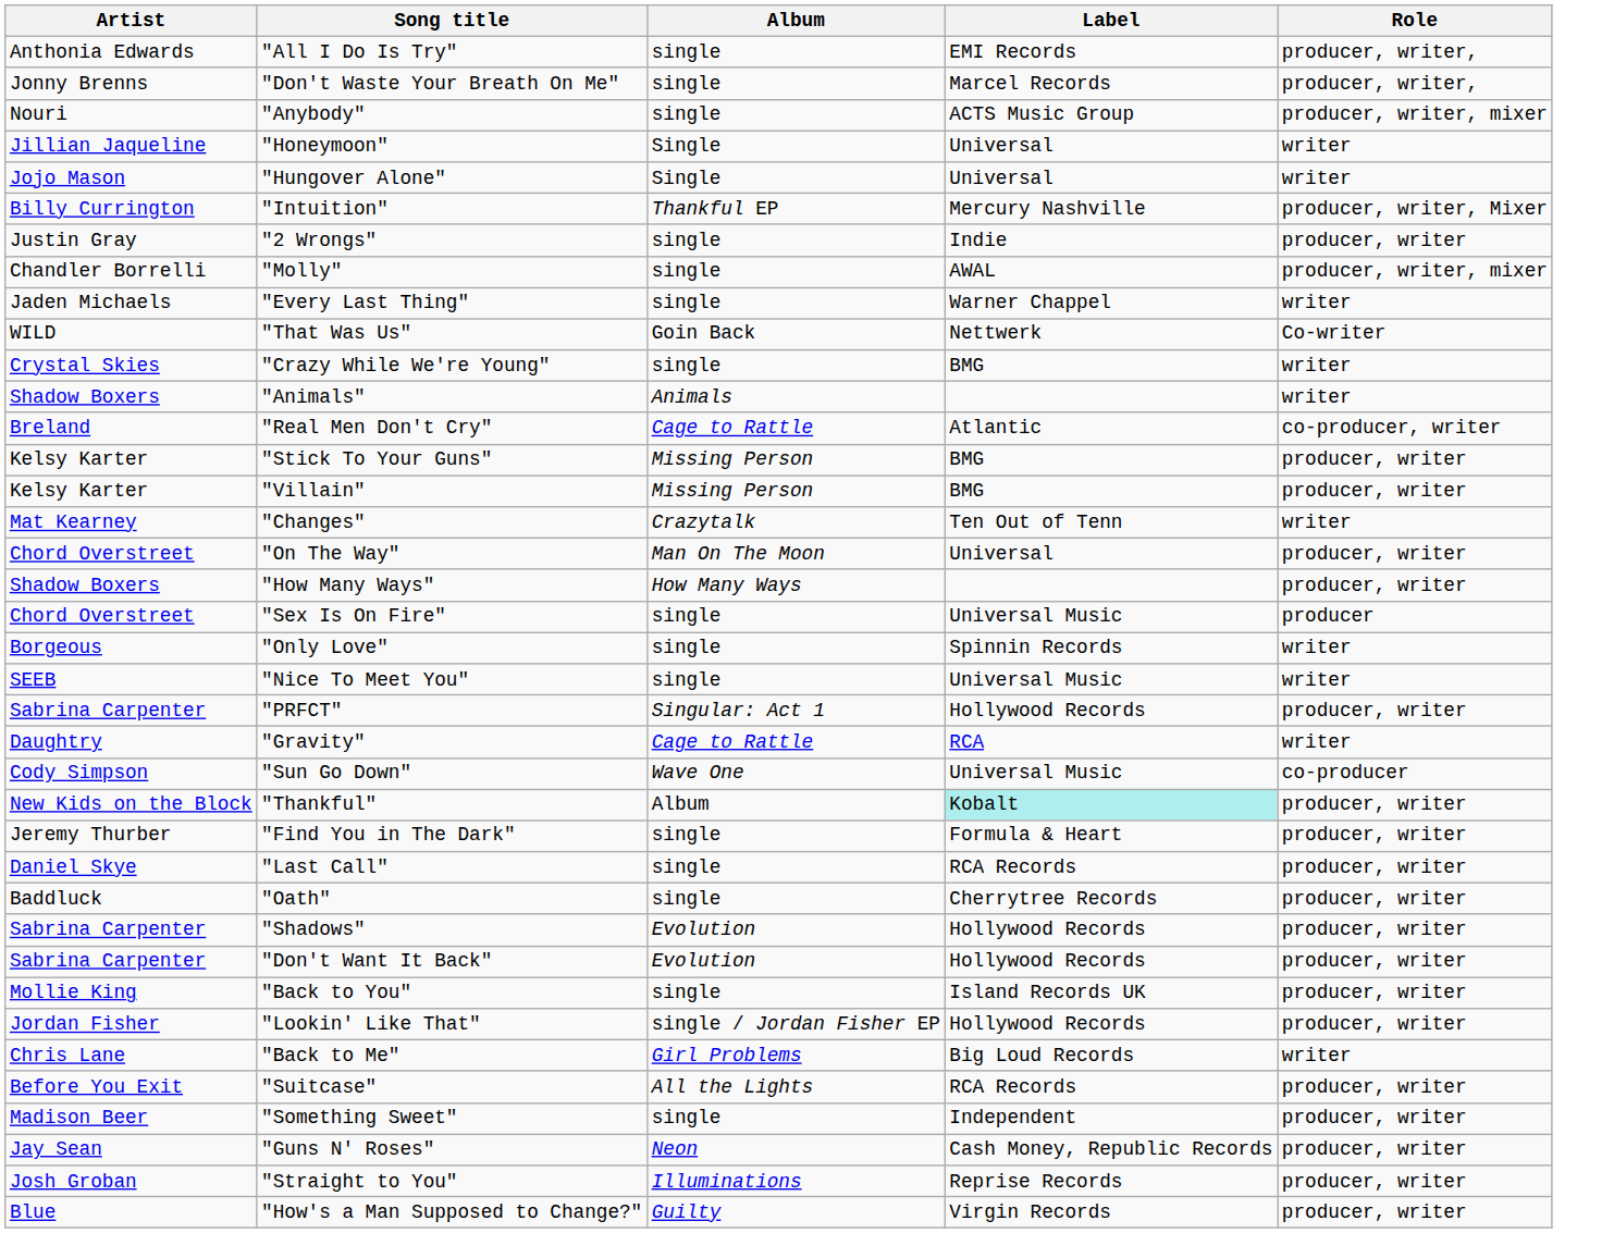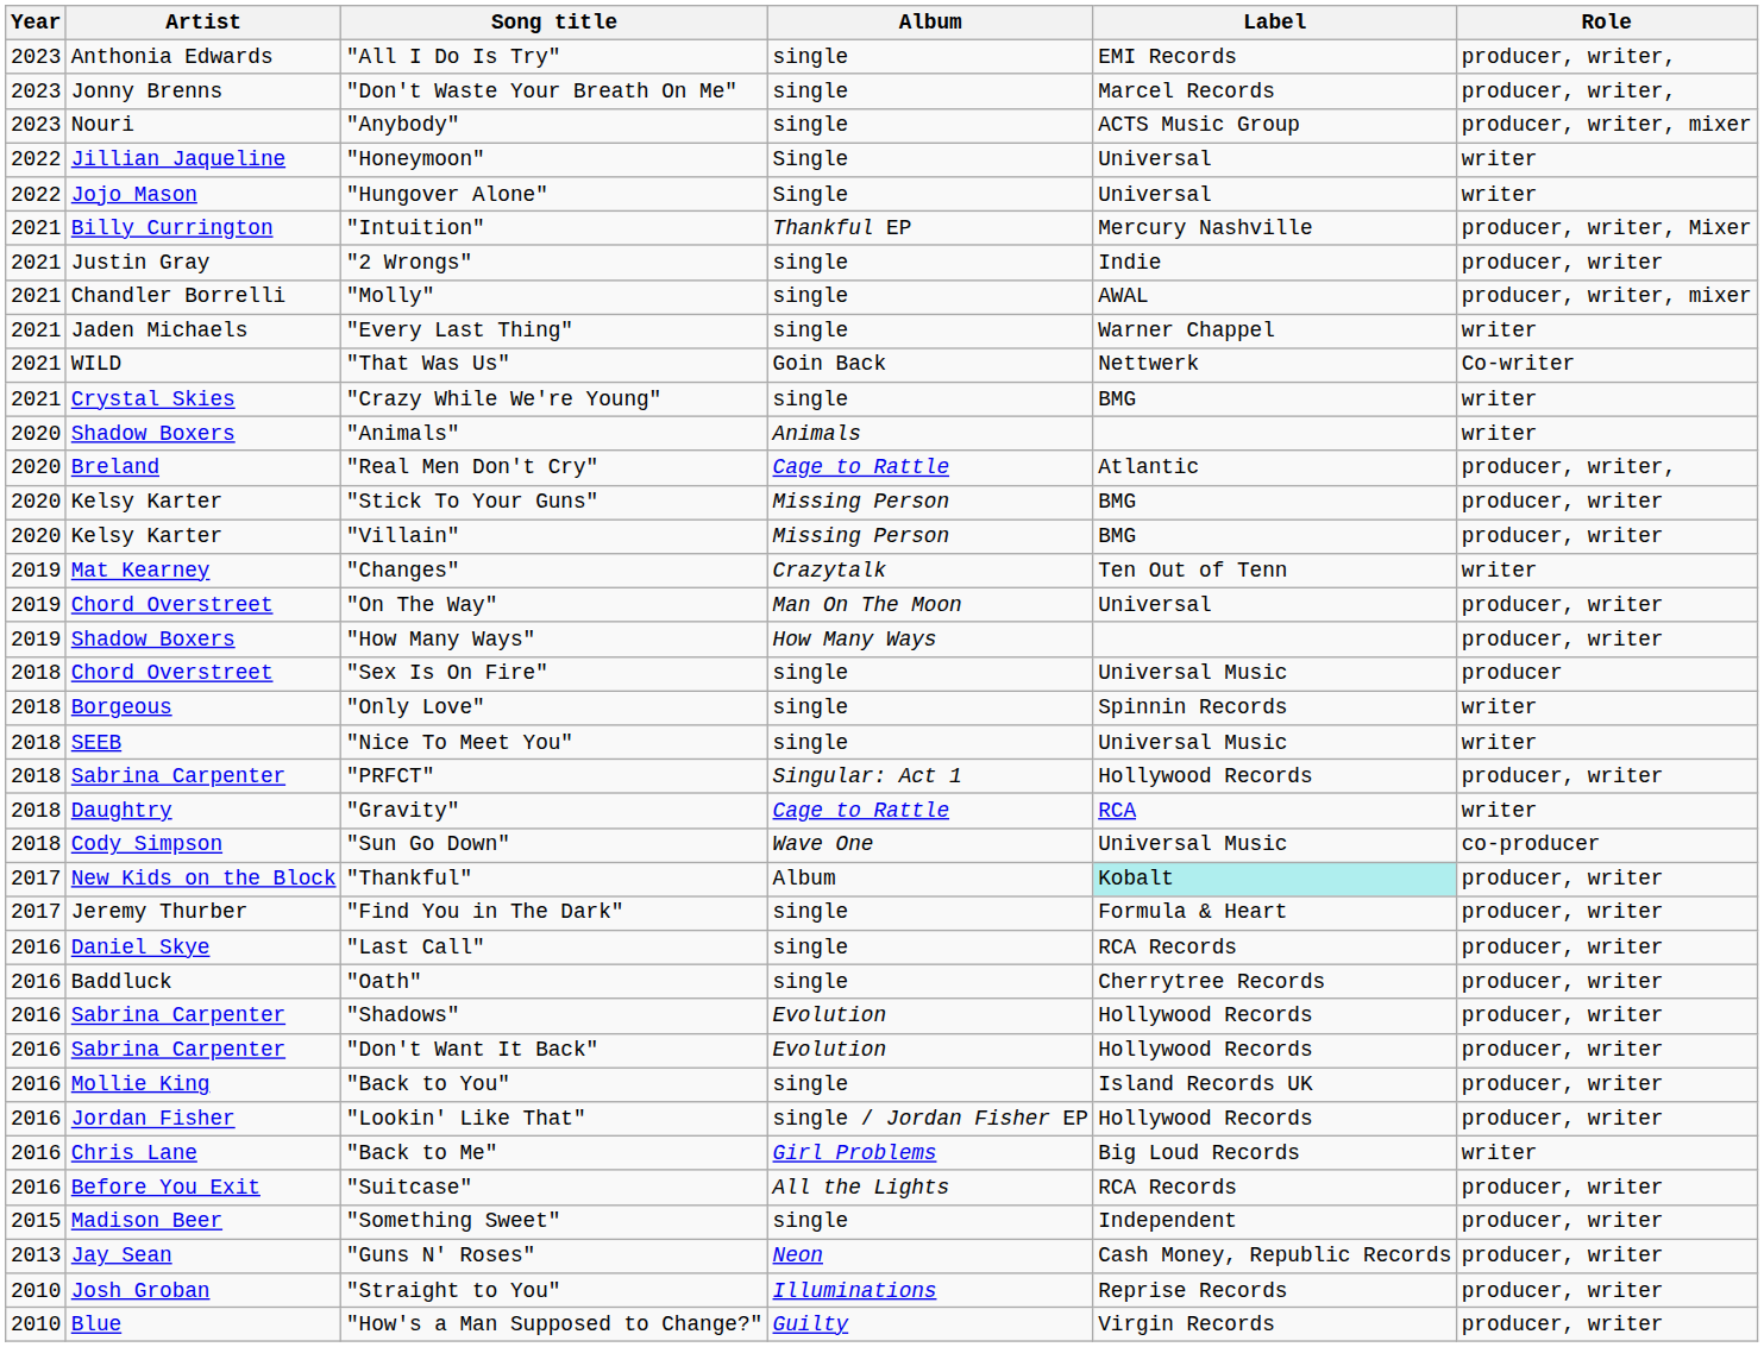 <table class="wikitable sortable">
 <tr>
+<th>Year</th>
 <th>Artist</th>
 <th>Song title</th>
 <th>Album</th>
 <th>Label</th>
 <th>Role</th>
 </tr>
 <tr>
+<td>2023</td>
 <td>Anthonia Edwards</td>
 <td>"All I Do Is Try"</td>
 <td>single</td>
 <td>EMI Records</td>
 <td>producer, writer,</td>
 </tr>
 <tr>
+<td>2023</td>
 <td>Jonny Brenns</td>
 <td>"Don't Waste Your Breath On Me"</td>
 <td>single</td>
 <td>Marcel Records</td>
 <td>producer, writer,</td>
 </tr>
 <tr>
+<td>2023</td>
 <td>Nouri</td>
 <td>"Anybody"</td>
 <td>single</td>
 <td>ACTS Music Group</td>
 <td>producer, writer, mixer</td>
 </tr>
 <tr>
+<td>2022</td>
 <td><a href='#'>Jillian Jaqueline</a></td>
 <td>"Honeymoon"</td>
 <td>Single</td>
 <td>Universal</td>
 <td>writer</td>
 </tr>
 <tr>
+<td>2022</td>
 <td><a href='#'>Jojo Mason</a></td>
 <td>"Hungover Alone"</td>
 <td>Single</td>
 <td>Universal</td>
 <td>writer</td>
 </tr>
 <tr>
+<td>2021</td>
 <td><a href='#'>Billy Currington</a></td>
 <td>"Intuition"</td>
 <td><em>Thankful</em> EP</td>
 <td>Mercury Nashville</td>
 <td>producer, writer, Mixer</td>
 </tr>
 <tr>
+<td>2021</td>
 <td>Justin Gray</td>
 <td>"2 Wrongs"</td>
 <td>single</td>
 <td>Indie</td>
 <td>producer, writer</td>
 </tr>
 <tr>
+<td>2021</td>
 <td>Chandler Borrelli</td>
 <td>"Molly"</td>
 <td>single</td>
 <td>AWAL</td>
 <td>producer, writer, mixer</td>
 </tr>
 <tr>
+<td>2021</td>
 <td>Jaden Michaels</td>
 <td>"Every Last Thing"</td>
 <td>single</td>
 <td>Warner Chappel</td>
 <td>writer</td>
 </tr>
 <tr>
+<td>2021</td>
 <td>WILD</td>
 <td>"That Was Us"</td>
 <td>Goin Back</td>
 <td>Nettwerk</td>
 <td>Co-writer</td>
 </tr>
 <tr>
+<td>2021</td>
 <td><a href='#'>Crystal Skies</a></td>
 <td>"Crazy While We're Young"</td>
 <td>single</td>
 <td>BMG</td>
 <td>writer</td>
 </tr>
 <tr>
+<td>2020</td>
 <td><a href='#'>Shadow Boxers</a></td>
 <td>"Animals"</td>
 <td><em>Animals</em></td>
 <td></td>
 <td>writer</td>
 </tr>
 <tr>
+<td>2020</td>
 <td><a href='#'>Breland</a></td>
 <td>"Real Men Don't Cry"</td>
 <td><em><a href='#'>Cage to Rattle</a></em></td>
 <td>Atlantic</td>
-<td>co-producer, writer</td>
+<td>producer, writer,</td>
 </tr>
 <tr>
+<td>2020</td>
 <td>Kelsy Karter</td>
 <td>"Stick To Your Guns"</td>
 <td><em>Missing Person</em></td>
 <td>BMG</td>
 <td>producer, writer</td>
 </tr>
 <tr>
+<td>2020</td>
 <td>Kelsy Karter</td>
 <td>"Villain"</td>
 <td><em>Missing Person</em></td>
 <td>BMG</td>
 <td>producer, writer</td>
 </tr>
 <tr>
+<td>2019</td>
 <td><a href='#'>Mat Kearney</a></td>
 <td>"Changes"</td>
 <td><em>Crazytalk</em></td>
 <td>Ten Out of Tenn</td>
 <td>writer</td>
 </tr>
 <tr>
+<td>2019</td>
 <td><a href='#'>Chord Overstreet</a></td>
 <td>"On The Way"</td>
 <td><em>Man On The Moon</em></td>
 <td>Universal</td>
 <td>producer, writer</td>
 </tr>
 <tr>
+<td>2019</td>
 <td><a href='#'>Shadow Boxers</a></td>
 <td>"How Many Ways"</td>
 <td><em>How Many Ways</em></td>
 <td></td>
 <td>producer, writer</td>
 </tr>
 <tr>
+<td>2018</td>
 <td><a href='#'>Chord Overstreet</a></td>
 <td>"Sex Is On Fire"</td>
 <td>single</td>
 <td>Universal Music</td>
 <td>producer</td>
 </tr>
 <tr>
+<td>2018</td>
 <td><a href='#'>Borgeous</a></td>
 <td>"Only Love"</td>
 <td>single</td>
 <td>Spinnin Records</td>
 <td>writer</td>
 </tr>
 <tr>
+<td>2018</td>
 <td><a href='#'>SEEB</a></td>
 <td>"Nice To Meet You"</td>
 <td>single</td>
 <td>Universal Music</td>
 <td>writer</td>
 </tr>
 <tr>
+<td>2018</td>
 <td><a href='#'>Sabrina Carpenter</a></td>
 <td>"PRFCT"</td>
 <td><em>Singular: Act 1</em></td>
 <td>Hollywood Records</td>
 <td>producer, writer</td>
 </tr>
 <tr>
+<td>2018</td>
 <td><a href='#'>Daughtry</a></td>
 <td>"Gravity"</td>
 <td><em><a href='#'>Cage to Rattle</a></em></td>
 <td><a href='#'>RCA</a></td>
 <td>writer</td>
 </tr>
 <tr>
+<td>2018</td>
 <td><a href='#'>Cody Simpson</a></td>
 <td>"Sun Go Down"</td>
 <td><em>Wave One</em></td>
 <td>Universal Music</td>
 <td>co-producer</td>
 </tr>
 <tr>
+<td>2017</td>
 <td><a href='#'>New Kids on the Block</a></td>
 <td>"Thankful"</td>
 <td>Album</td>
 <td style="background: paleturquoise;">Kobalt</td>
 <td>producer, writer</td>
 </tr>
 <tr>
+<td>2017</td>
 <td>Jeremy Thurber</td>
 <td>"Find You in The Dark"</td>
 <td>single</td>
 <td>Formula & Heart</td>
 <td>producer, writer</td>
 </tr>
 <tr>
+<td>2016</td>
 <td><a href='#'>Daniel Skye</a></td>
 <td>"Last Call"</td>
 <td>single</td>
 <td>RCA Records</td>
 <td>producer, writer</td>
 </tr>
 <tr>
+<td>2016</td>
 <td>Baddluck</td>
 <td>"Oath"</td>
 <td>single</td>
 <td>Cherrytree Records</td>
 <td>producer, writer</td>
 </tr>
 <tr>
+<td>2016</td>
 <td><a href='#'>Sabrina Carpenter</a></td>
 <td>"Shadows"</td>
 <td><em>Evolution</em></td>
 <td>Hollywood Records</td>
 <td>producer, writer</td>
 </tr>
 <tr>
+<td>2016</td>
 <td><a href='#'>Sabrina Carpenter</a></td>
 <td>"Don't Want It Back"</td>
 <td><em>Evolution</em></td>
 <td>Hollywood Records</td>
 <td>producer, writer</td>
 </tr>
 <tr>
+<td>2016</td>
 <td><a href='#'>Mollie King</a></td>
 <td>"Back to You" </td>
 <td>single</td>
 <td>Island Records UK</td>
 <td>producer, writer</td>
 </tr>
 <tr>
+<td>2016</td>
 <td><a href='#'>Jordan Fisher</a></td>
 <td>"Lookin' Like That" </td>
 <td>single / <em>Jordan Fisher</em> EP</td>
 <td>Hollywood Records</td>
 <td>producer, writer</td>
 </tr>
 <tr>
+<td>2016</td>
 <td><a href='#'>Chris Lane</a></td>
 <td>"Back to Me" </td>
 <td><em><a href='#'>Girl Problems</a></em></td>
 <td>Big Loud Records</td>
 <td>writer</td>
 </tr>
 <tr>
+<td>2016</td>
 <td><a href='#'>Before You Exit</a></td>
 <td>"Suitcase" </td>
 <td><em>All the Lights</em></td>
 <td>RCA Records</td>
 <td>producer, writer</td>
 </tr>
 <tr>
+<td>2015</td>
 <td><a href='#'>Madison Beer</a></td>
 <td>"Something Sweet"</td>
 <td>single</td>
 <td>Independent</td>
 <td>producer, writer</td>
 </tr>
 <tr>
+<td>2013</td>
 <td><a href='#'>Jay Sean</a></td>
 <td>"Guns N' Roses" </td>
 <td><em><a href='#'>Neon</a></em></td>
 <td>Cash Money, Republic Records</td>
 <td>producer, writer</td>
 </tr>
 <tr>
+<td>2010</td>
 <td><a href='#'>Josh Groban</a></td>
 <td>"Straight to You"</td>
 <td><em><a href='#'>Illuminations</a></em></td>
 <td>Reprise Records</td>
 <td>producer, writer</td>
 </tr>
 <tr>
+<td>2010</td>
 <td><a href='#'>Blue</a></td>
 <td>"How's a Man Supposed to Change?"</td>
 <td><em><a href='#'>Guilty</a></em></td>
 <td>Virgin Records</td>
 <td>producer, writer</td>
 </tr>
 </table>
